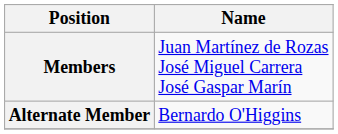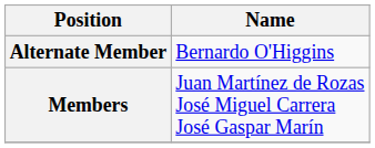 <table class="wikitable">
 <tr>
 <th scope="col">Position</th>
 <th scope="col">Name</th>
 </tr>
 <tr>
+<th scope="row">Alternate Member</th>
+<td><a href='#'>Bernardo O'Higgins</a></td>
+</tr>
+<tr>
 <th scope="row">Members</th>
 <td><a href='#'>Juan Martínez de Rozas</a><br><a href='#'>José Miguel Carrera</a><br><a href='#'>José Gaspar Marín</a></td>
 </tr>
 <tr>
-<th scope="row">Alternate Member</th>
-<td><a href='#'>Bernardo O'Higgins</a></td>
-</tr>
-<tr>
 </tr>
 </table>
